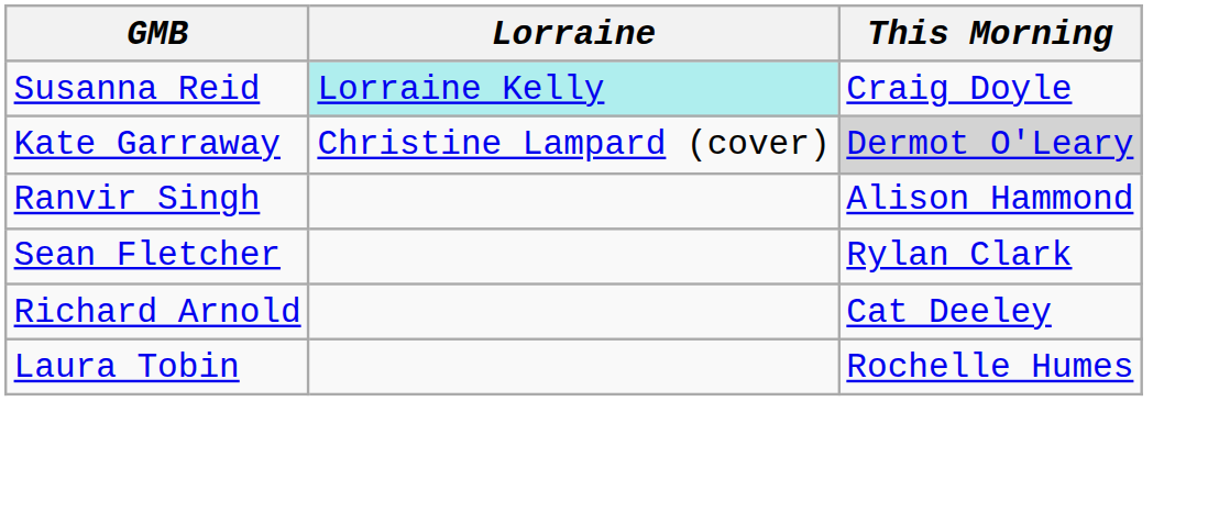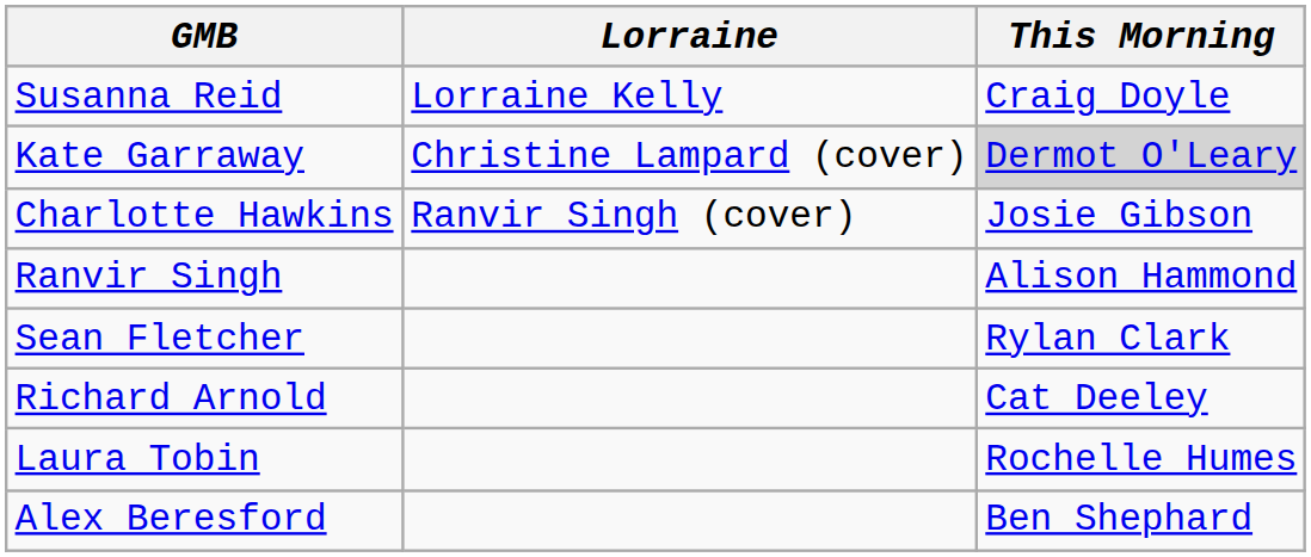 <table class="wikitable">
 <tr>
 <th><em>GMB</em></th>
 <th><em>Lorraine</em></th>
 <th><em>This Morning</em></th>
 </tr>
 <tr>
 <td><a href='#'>Susanna Reid</a></td>
-<td style="background: paleturquoise;"><a href='#'>Lorraine Kelly</a></td>
+<td><a href='#'>Lorraine Kelly</a></td>
 <td><a href='#'>Craig Doyle</a></td>
 </tr>
 <tr>
 <td><a href='#'>Kate Garraway</a></td>
 <td><a href='#'>Christine Lampard</a> (cover)</td>
 <td style="background: lightgrey;"><a href='#'>Dermot O'Leary</a></td>
+</tr>
+<tr>
+<td><a href='#'>Charlotte Hawkins</a></td>
+<td><a href='#'>Ranvir Singh</a> (cover)</td>
+<td><a href='#'>Josie Gibson</a></td>
 </tr>
 <tr>
 <td><a href='#'>Ranvir Singh</a></td>
 <td></td>
 <td><a href='#'>Alison Hammond</a></td>
 </tr>
 <tr>
 <td><a href='#'>Sean Fletcher</a></td>
 <td></td>
 <td><a href='#'>Rylan Clark</a></td>
 </tr>
 <tr>
 <td><a href='#'>Richard Arnold</a></td>
 <td></td>
 <td><a href='#'>Cat Deeley</a></td>
 </tr>
 <tr>
 <td><a href='#'>Laura Tobin</a></td>
 <td></td>
 <td><a href='#'>Rochelle Humes</a></td>
 </tr>
+<tr>
+<td><a href='#'>Alex Beresford</a></td>
+<td></td>
+<td><a href='#'>Ben Shephard</a></td>
+</tr>
 </table>
